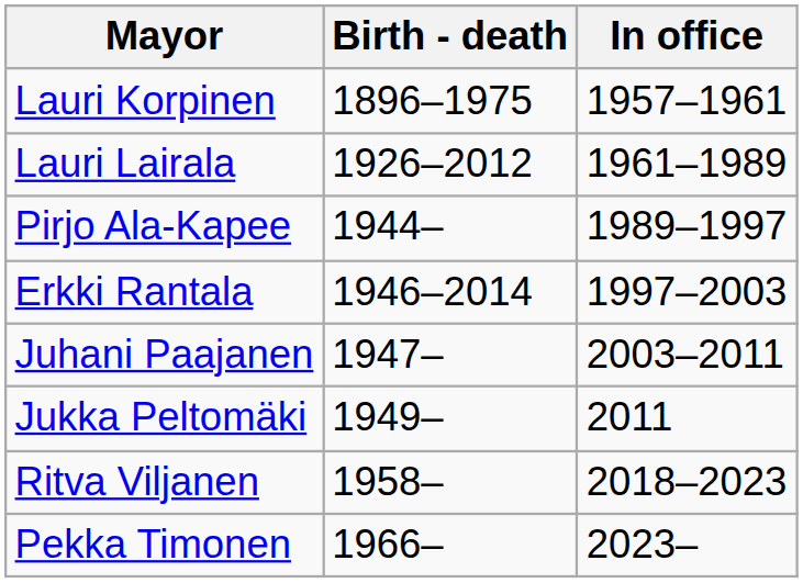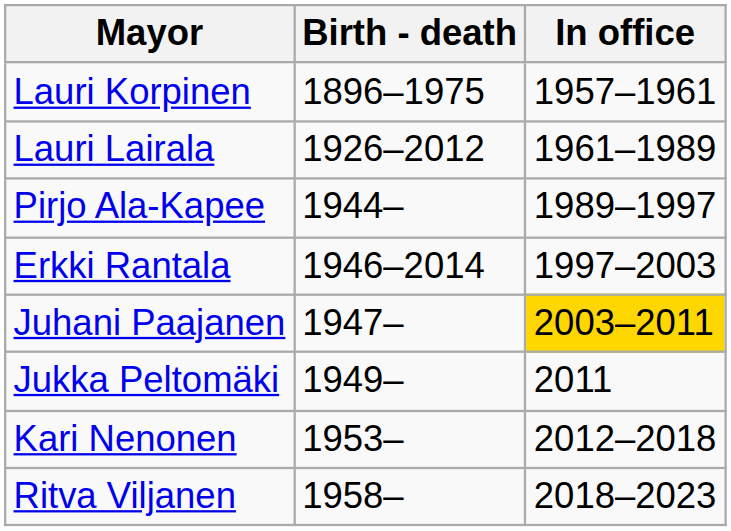 <table class="wikitable">
 <tr>
 <th>Mayor</th>
 <th>Birth - death</th>
 <th>In office</th>
 </tr>
 <tr>
 <td><a href='#'>Lauri Korpinen</a></td>
 <td>1896–1975</td>
 <td>1957–1961</td>
 </tr>
 <tr>
 <td><a href='#'>Lauri Lairala</a></td>
 <td>1926–2012</td>
 <td>1961–1989</td>
 </tr>
 <tr>
 <td><a href='#'>Pirjo Ala-Kapee</a></td>
 <td>1944–</td>
 <td>1989–1997</td>
 </tr>
 <tr>
 <td><a href='#'>Erkki Rantala</a></td>
 <td>1946–2014</td>
 <td>1997–2003</td>
 </tr>
 <tr>
 <td><a href='#'>Juhani Paajanen</a></td>
 <td>1947–</td>
-<td>2003–2011</td>
+<td style="background: gold;">2003–2011</td>
 </tr>
 <tr>
 <td><a href='#'>Jukka Peltomäki</a></td>
 <td>1949–</td>
 <td>2011</td>
 </tr>
 <tr>
+<td><a href='#'>Kari Nenonen</a></td>
+<td>1953–</td>
+<td>2012–2018</td>
+</tr>
+<tr>
 <td><a href='#'>Ritva Viljanen</a></td>
 <td>1958–</td>
 <td>2018–2023</td>
 </tr>
-<tr>
-<td><a href='#'>Pekka Timonen</a></td>
-<td>1966–</td>
-<td>2023–</td>
-</tr>
 </table>
